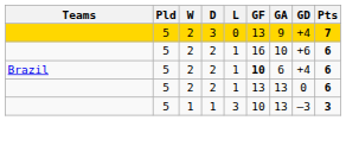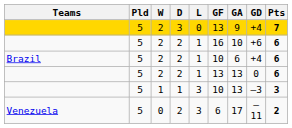 <table class="wikitable" style="text-align: center;">
 <tr>
 <th width=165>Teams</th>
 <th width=20>Pld</th>
 <th width=20>W</th>
 <th width=20>D</th>
 <th width=20>L</th>
 <th width=20>GF</th>
 <th width=20>GA</th>
 <th width=20>GD</th>
 <th width=20>Pts</th>
 </tr>
 <tr align=center style="background:gold">
 <td style="text-align:left;"></td>
 <td>5</td>
 <td>2</td>
 <td>3</td>
 <td>0</td>
 <td>13</td>
 <td>9</td>
 <td>+4</td>
 <td><strong>7</strong></td>
 </tr>
 <tr align=center>
 <td style="text-align:left;"></td>
 <td>5</td>
 <td>2</td>
 <td>2</td>
 <td>1</td>
 <td>16</td>
 <td>10</td>
 <td>+6</td>
 <td><strong>6</strong></td>
 </tr>
 <tr align=center>
 <td style="text-align:left;"> <a href='#'>Brazil</a></td>
 <td>5</td>
 <td>2</td>
 <td>2</td>
 <td>1</td>
-<td><strong>10</strong></td>
+<td>10</td>
 <td>6</td>
 <td>+4</td>
 <td><strong>6</strong></td>
 </tr>
 <tr align=center>
 <td style="text-align:left;"></td>
 <td>5</td>
 <td>2</td>
 <td>2</td>
 <td>1</td>
 <td>13</td>
 <td>13</td>
 <td>0</td>
 <td><strong>6</strong></td>
 </tr>
 <tr align=center>
 <td style="text-align:left;"></td>
 <td>5</td>
 <td>1</td>
 <td>1</td>
 <td>3</td>
 <td>10</td>
 <td>13</td>
 <td>–3</td>
 <td><strong>3</strong></td>
 </tr>
+<tr align=center>
+<td style="text-align:left;"> <a href='#'>Venezuela</a></td>
+<td>5</td>
+<td>0</td>
+<td>2</td>
+<td>3</td>
+<td>6</td>
+<td>17</td>
+<td>–11</td>
+<td><strong>2</strong></td>
+</tr>
 </table>
